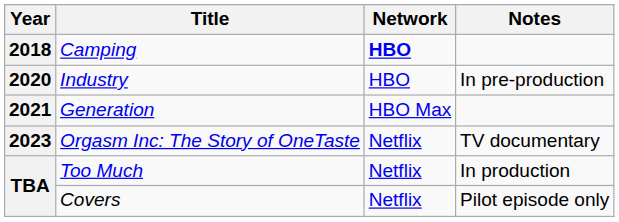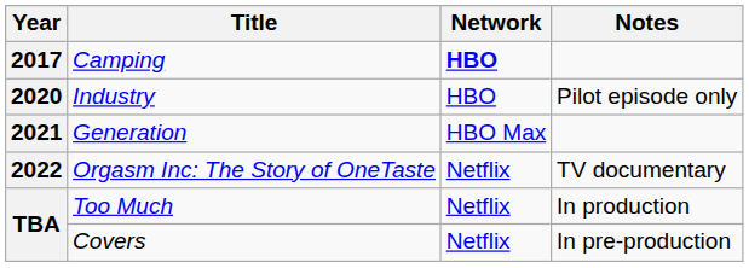 <table class="wikitable">
 <tr style="background:#ccc; text-align:center;">
 <th scope="col">Year</th>
 <th scope="col">Title</th>
 <th scope="col">Network</th>
 <th scope="col">Notes</th>
 </tr>
 <tr>
-<th scope="row">2018</th>
+<th scope="row">2017</th>
 <td><em><a href='#'>Camping</a></em></td>
 <td><strong><a href='#'>HBO</a></strong></td>
 <td></td>
 </tr>
 <tr>
 <th scope="row">2020</th>
 <td><em><a href='#'>Industry</a></em></td>
 <td><a href='#'>HBO</a></td>
-<td>In pre-production</td>
+<td>Pilot episode only</td>
 </tr>
 <tr>
 <th scope="row">2021</th>
 <td><em><a href='#'>Generation</a></em></td>
 <td><a href='#'>HBO Max</a></td>
 <td></td>
 </tr>
 <tr>
-<th scope="row">2023</th>
+<th scope="row">2022</th>
 <td><em><a href='#'>Orgasm Inc: The Story of OneTaste</a></em></td>
 <td><a href='#'>Netflix</a></td>
 <td>TV documentary</td>
 </tr>
 <tr>
 <th scope="row"  rowspan="2">TBA</th>
 <td><em><a href='#'>Too Much</a></em></td>
 <td><a href='#'>Netflix</a></td>
 <td>In production</td>
 </tr>
 <tr>
 <td><em>Covers</em></td>
 <td><a href='#'>Netflix</a></td>
-<td>Pilot episode only</td>
+<td>In pre-production</td>
 </tr>
 </table>
